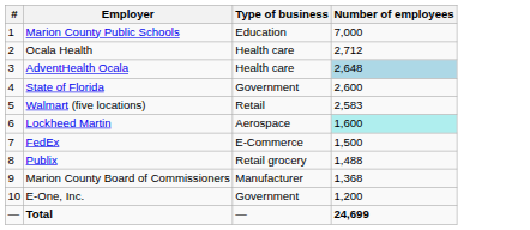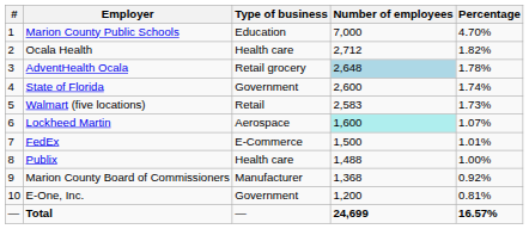 <table class="wikitable">
 <tr>
 <th>#</th>
 <th>Employer</th>
 <th>Type of business</th>
 <th>Number of employees</th>
+<th>Percentage</th>
 </tr>
 <tr>
 <td>1</td>
 <td><a href='#'>Marion County Public Schools</a></td>
 <td>Education</td>
 <td>7,000</td>
+<td>4.70%</td>
 </tr>
 <tr>
 <td>2</td>
 <td>Ocala Health</td>
 <td>Health care</td>
 <td>2,712</td>
+<td>1.82%</td>
 </tr>
 <tr>
 <td>3</td>
 <td><a href='#'>AdventHealth Ocala</a></td>
-<td>Health care</td>
+<td>Retail grocery</td>
 <td style="background: lightblue;">2,648</td>
+<td>1.78%</td>
 </tr>
 <tr>
 <td>4</td>
 <td><a href='#'>State of Florida</a></td>
 <td>Government</td>
 <td>2,600</td>
+<td>1.74%</td>
 </tr>
 <tr>
 <td>5</td>
 <td><a href='#'>Walmart</a> (five locations)</td>
 <td>Retail</td>
 <td>2,583</td>
+<td>1.73%</td>
 </tr>
 <tr>
 <td>6</td>
 <td><a href='#'>Lockheed Martin</a></td>
 <td>Aerospace</td>
 <td style="background: paleturquoise;">1,600</td>
+<td>1.07%</td>
 </tr>
 <tr>
 <td>7</td>
 <td><a href='#'>FedEx</a></td>
 <td>E-Commerce</td>
 <td>1,500</td>
+<td>1.01%</td>
 </tr>
 <tr>
 <td>8</td>
 <td><a href='#'>Publix</a></td>
-<td>Retail grocery</td>
+<td>Health care</td>
 <td>1,488</td>
+<td>1.00%</td>
 </tr>
 <tr>
 <td>9</td>
 <td>Marion County Board of Commissioners</td>
 <td>Manufacturer</td>
 <td>1,368</td>
+<td>0.92%</td>
 </tr>
 <tr>
 <td>10</td>
 <td>E-One, Inc.</td>
 <td>Government</td>
 <td>1,200</td>
+<td>0.81%</td>
 </tr>
 <tr>
 <td>—</td>
 <td><strong>Total</strong></td>
 <td>—</td>
 <td><strong>24,699</strong></td>
+<td><strong>16.57%</strong></td>
 </tr>
 </table>
